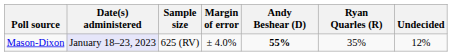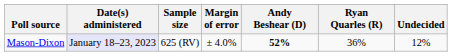 <table class="wikitable" style="font-size:90%;text-align:center;">
 <tr style="vertical-align:bottom">
 <th>Poll source</th>
 <th>Date(s)<br>administered</th>
 <th>Sample<br>size</th>
 <th>Margin<br>of error</th>
 <th style="width:100px;">Andy<br>Beshear (D)</th>
 <th style="width:100px;">Ryan<br>Quarles (R)</th>
 <th>Undecided</th>
 </tr>
 <tr>
 <td style="text-align:left;"><a href='#'>Mason-Dixon</a></td>
 <td style="background: lavender;">January 18–23, 2023</td>
 <td>625 (RV)</td>
 <td>± 4.0%</td>
-<td><strong>55%</strong></td>
-<td>35%</td>
+<td><strong>52%</strong></td>
+<td>36%</td>
 <td>12%</td>
 </tr>
 </table>
